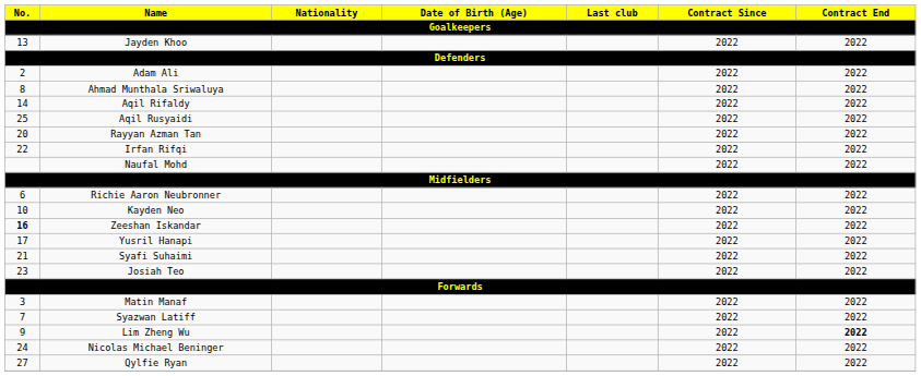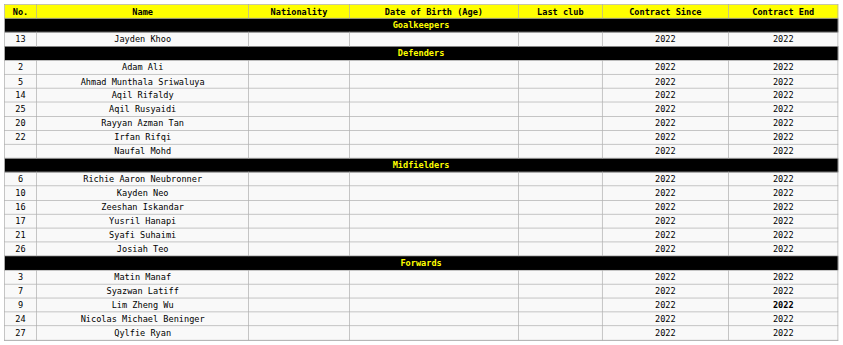 <table class="wikitable" style="text-align:center; font-size:100%; width:100%;">
 <tr>
 <th style="background:#FFFF00; color:black; text-align:center;">No.</th>
 <th style="background:#FFFF00; color:black; text-align:center;">Name</th>
 <th style="background:#FFFF00; color:black; text-align:center;">Nationality</th>
 <th style="background:#FFFF00; color:black; text-align:center;">Date of Birth (Age)</th>
 <th style="background:#FFFF00; color:black; text-align:center;">Last club</th>
 <th style="background:#FFFF00; color:black; text-align:center;">Contract Since</th>
 <th style="background:#FFFF00; color:black; text-align:center;">Contract End</th>
 </tr>
 <tr>
 <th colspan="8" style="background:black; color:yellow; text-align:center;">Goalkeepers</th>
 </tr>
 <tr>
 <td>13</td>
 <td>Jayden Khoo</td>
 <td></td>
 <td></td>
 <td></td>
 <td>2022</td>
 <td>2022</td>
 </tr>
 <tr>
 <th colspan="8" style="background:black; color:yellow; text-align:center;">Defenders</th>
 </tr>
 <tr>
 <td>2</td>
 <td>Adam Ali</td>
 <td></td>
 <td></td>
 <td></td>
 <td>2022</td>
 <td>2022</td>
 </tr>
 <tr>
-<td>8</td>
+<td>5</td>
 <td>Ahmad Munthala Sriwaluya</td>
 <td></td>
 <td></td>
 <td></td>
 <td>2022</td>
 <td>2022</td>
 </tr>
 <tr>
 <td>14</td>
 <td>Aqil Rifaldy</td>
 <td></td>
 <td></td>
 <td></td>
 <td>2022</td>
 <td>2022</td>
 </tr>
 <tr>
 <td>25</td>
 <td>Aqil Rusyaidi</td>
 <td></td>
 <td></td>
 <td></td>
 <td>2022</td>
 <td>2022</td>
 </tr>
 <tr>
 <td>20</td>
 <td>Rayyan Azman Tan</td>
 <td></td>
 <td></td>
 <td></td>
 <td>2022</td>
 <td>2022</td>
 </tr>
 <tr>
 <td>22</td>
 <td>Irfan Rifqi</td>
 <td></td>
 <td></td>
 <td></td>
 <td>2022</td>
 <td>2022</td>
 </tr>
 <tr>
 <td></td>
 <td>Naufal Mohd</td>
 <td></td>
 <td></td>
 <td></td>
 <td>2022</td>
 <td>2022</td>
 </tr>
 <tr>
 <th colspan="8" style="background:black; color:yellow; text-align:center;">Midfielders</th>
 </tr>
 <tr>
 <td>6</td>
 <td>Richie Aaron Neubronner</td>
 <td></td>
 <td></td>
 <td></td>
 <td>2022</td>
 <td>2022</td>
 </tr>
 <tr>
 <td>10</td>
 <td>Kayden Neo</td>
 <td></td>
 <td></td>
 <td></td>
 <td>2022</td>
 <td>2022</td>
 </tr>
 <tr>
-<td><strong>16</strong></td>
+<td>16</td>
 <td>Zeeshan Iskandar</td>
 <td></td>
 <td></td>
 <td></td>
 <td>2022</td>
 <td>2022</td>
 </tr>
 <tr>
 <td>17</td>
 <td>Yusril Hanapi</td>
 <td></td>
 <td></td>
 <td></td>
 <td>2022</td>
 <td>2022</td>
 </tr>
 <tr>
 <td>21</td>
 <td>Syafi Suhaimi</td>
 <td></td>
 <td></td>
 <td></td>
 <td>2022</td>
 <td>2022</td>
 </tr>
 <tr>
-<td>23</td>
+<td>26</td>
 <td>Josiah Teo</td>
 <td></td>
 <td></td>
 <td></td>
 <td>2022</td>
 <td>2022</td>
 </tr>
 <tr>
 <th colspan="8" style="background:black; color:yellow; text-align:center;">Forwards</th>
 </tr>
 <tr>
 <td>3</td>
 <td>Matin Manaf</td>
 <td></td>
 <td></td>
 <td></td>
 <td>2022</td>
 <td>2022</td>
 </tr>
 <tr>
 <td>7</td>
 <td>Syazwan Latiff</td>
 <td></td>
 <td></td>
 <td></td>
 <td>2022</td>
 <td>2022</td>
 </tr>
 <tr>
 <td>9</td>
 <td>Lim Zheng Wu</td>
 <td></td>
 <td></td>
 <td></td>
 <td>2022</td>
 <td><strong>2022</strong></td>
 </tr>
 <tr>
 <td>24</td>
 <td>Nicolas Michael Beninger</td>
 <td></td>
 <td></td>
 <td></td>
 <td>2022</td>
 <td>2022</td>
 </tr>
 <tr>
 <td>27</td>
 <td>Qylfie Ryan</td>
 <td></td>
 <td></td>
 <td></td>
 <td>2022</td>
 <td>2022</td>
 </tr>
 <tr>
 </tr>
 </table>
